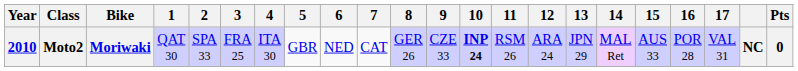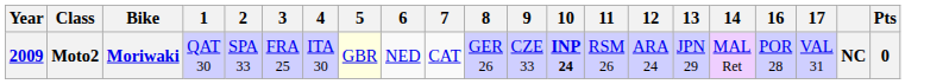 <table class="wikitable" style="text-align:center">
 <tr>
 <th>Year</th>
 <th>Class</th>
 <th>Bike</th>
 <th>1</th>
 <th>2</th>
 <th>3</th>
 <th>4</th>
 <th>5</th>
 <th>6</th>
 <th>7</th>
 <th>8</th>
 <th>9</th>
 <th>10</th>
 <th>11</th>
 <th>12</th>
 <th>13</th>
 <th>14</th>
-<th>15</th>
 <th>16</th>
 <th>17</th>
 <th></th>
 <th>Pts</th>
 </tr>
 <tr>
-<th><a href='#'>2010</a></th>
+<th><a href='#'>2009</a></th>
 <th>Moto2</th>
 <th><a href='#'>Moriwaki</a></th>
 <td style="background:#CFCFFF;"><a href='#'>QAT</a><br><small>30</small></td>
 <td style="background:#CFCFFF;"><a href='#'>SPA</a><br><small>33</small></td>
 <td style="background:#CFCFFF;"><a href='#'>FRA</a><br><small>25</small></td>
 <td style="background:#CFCFFF;"><a href='#'>ITA</a><br><small>30</small></td>
-<td><a href='#'>GBR</a></td>
+<td style="background: lightyellow;"><a href='#'>GBR</a></td>
 <td><a href='#'>NED</a></td>
 <td><a href='#'>CAT</a></td>
 <td style="background:#CFCFFF;"><a href='#'>GER</a><br><small>26</small></td>
 <td style="background:#CFCFFF;"><a href='#'>CZE</a><br><small>33</small></td>
 <td style="background:#CFCFFF;"><strong><a href='#'>INP</a><br><small>24</small></strong></td>
 <td style="background:#CFCFFF;"><a href='#'>RSM</a><br><small>26</small></td>
 <td style="background:#CFCFFF;"><a href='#'>ARA</a><br><small>24</small></td>
 <td style="background:#CFCFFF;"><a href='#'>JPN</a><br><small>29</small></td>
 <td style="background:#EFCFFF;"><a href='#'>MAL</a><br><small>Ret</small></td>
-<td style="background:#CFCFFF;"><a href='#'>AUS</a><br><small>33</small></td>
 <td style="background:#CFCFFF;"><a href='#'>POR</a><br><small>28</small></td>
 <td style="background:#CFCFFF;"><a href='#'>VAL</a><br><small>31</small></td>
 <th>NC</th>
 <th>0</th>
 </tr>
 </table>
